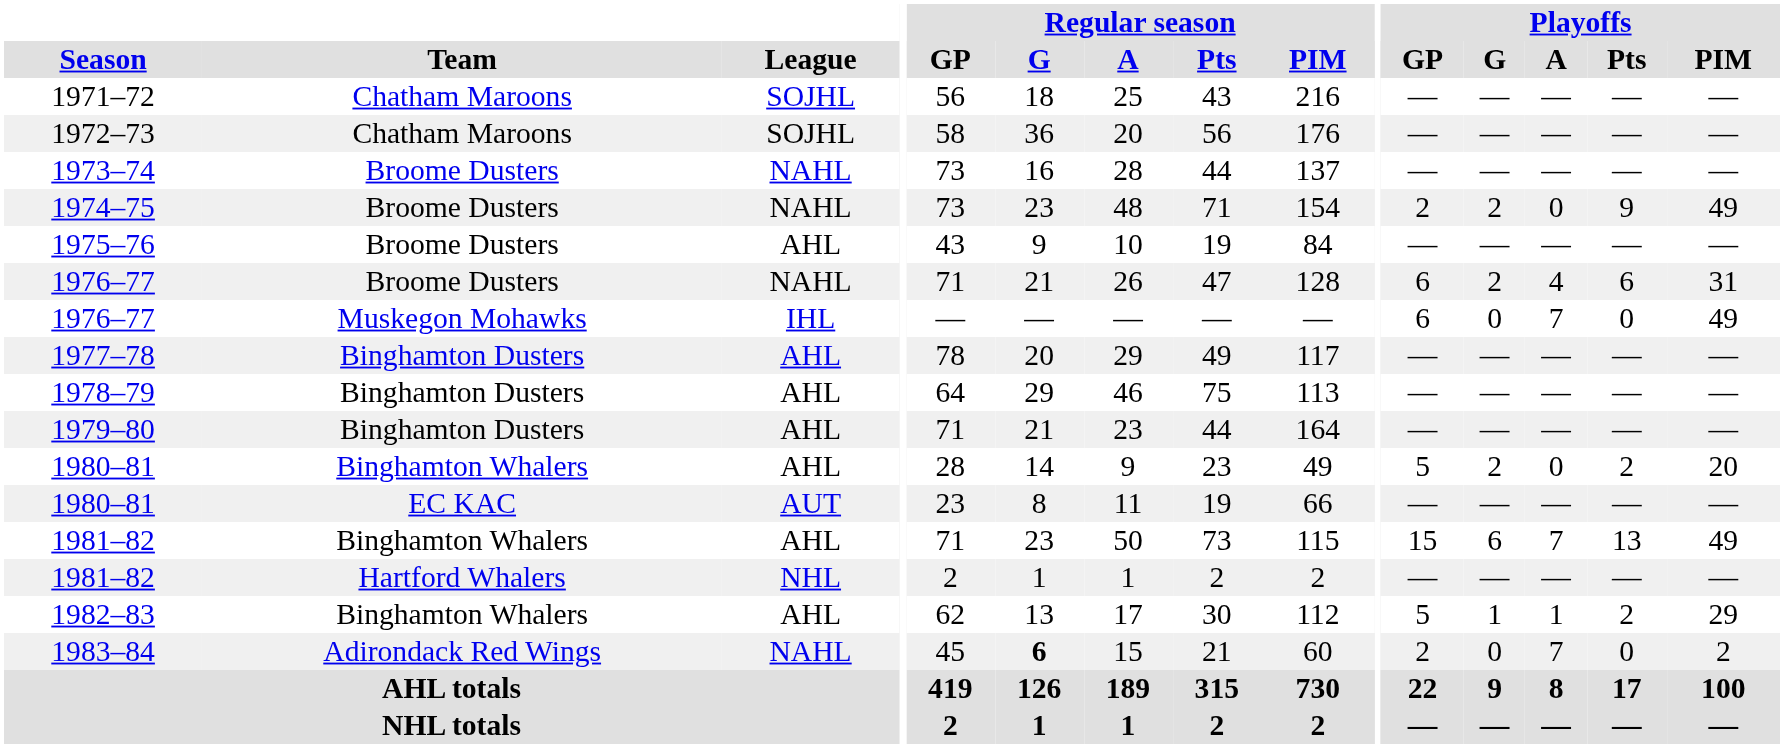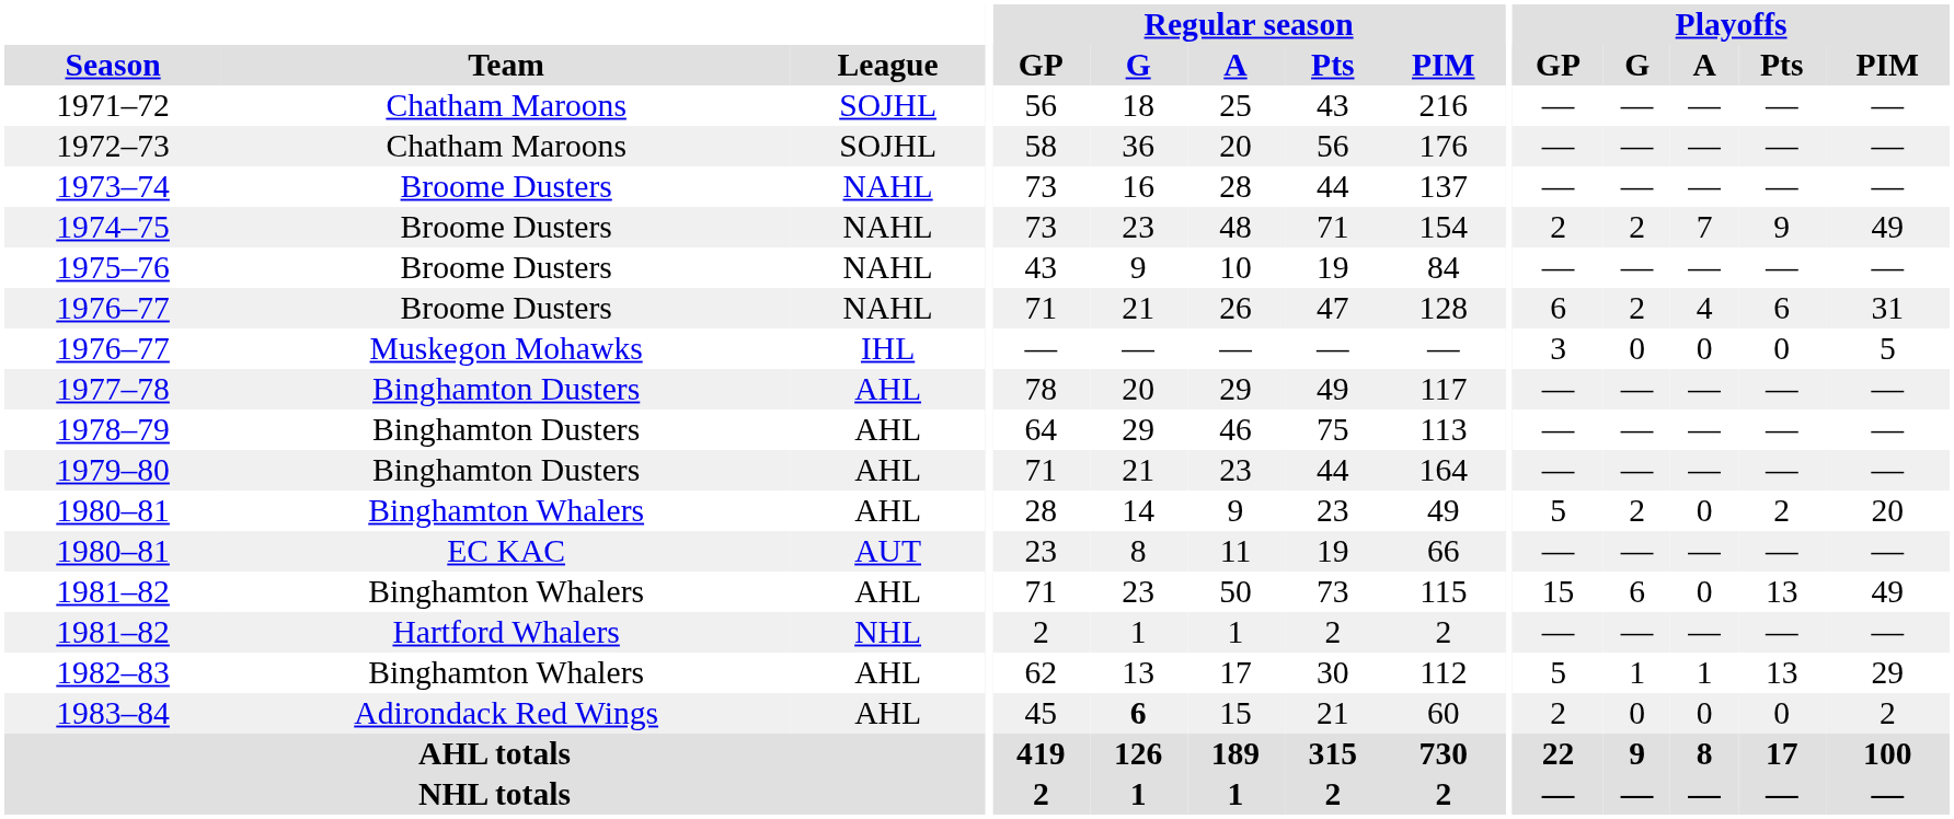 <table border="0" cellpadding="1" cellspacing="0" style="text-align:center; width:60em">
 <tr bgcolor="#e0e0e0">
 <th colspan="3" bgcolor="#ffffff"></th>
 <th rowspan="100" bgcolor="#ffffff"></th>
 <th colspan="5"><a href='#'>Regular season</a></th>
 <th rowspan="100" bgcolor="#ffffff"></th>
 <th colspan="5"><a href='#'>Playoffs</a></th>
 </tr>
 <tr bgcolor="#e0e0e0">
 <th><a href='#'>Season</a></th>
 <th>Team</th>
 <th>League</th>
 <th>GP</th>
 <th><a href='#'>G</a></th>
 <th><a href='#'>A</a></th>
 <th><a href='#'>Pts</a></th>
 <th><a href='#'>PIM</a></th>
 <th>GP</th>
 <th>G</th>
 <th>A</th>
 <th>Pts</th>
 <th>PIM</th>
 </tr>
 <tr>
 <td>1971–72</td>
 <td><a href='#'>Chatham Maroons</a></td>
 <td><a href='#'>SOJHL</a></td>
 <td>56</td>
 <td>18</td>
 <td>25</td>
 <td>43</td>
 <td>216</td>
 <td>—</td>
 <td>—</td>
 <td>—</td>
 <td>—</td>
 <td>—</td>
 </tr>
 <tr bgcolor="#f0f0f0">
 <td>1972–73</td>
 <td>Chatham Maroons</td>
 <td>SOJHL</td>
 <td>58</td>
 <td>36</td>
 <td>20</td>
 <td>56</td>
 <td>176</td>
 <td>—</td>
 <td>—</td>
 <td>—</td>
 <td>—</td>
 <td>—</td>
 </tr>
 <tr>
 <td><a href='#'>1973–74</a></td>
 <td><a href='#'>Broome Dusters</a></td>
 <td><a href='#'>NAHL</a></td>
 <td>73</td>
 <td>16</td>
 <td>28</td>
 <td>44</td>
 <td>137</td>
 <td>—</td>
 <td>—</td>
 <td>—</td>
 <td>—</td>
 <td>—</td>
 </tr>
 <tr bgcolor="#f0f0f0">
 <td><a href='#'>1974–75</a></td>
 <td>Broome Dusters</td>
 <td>NAHL</td>
 <td>73</td>
 <td>23</td>
 <td>48</td>
 <td>71</td>
 <td>154</td>
 <td>2</td>
 <td>2</td>
-<td>0</td>
+<td>7</td>
 <td>9</td>
 <td>49</td>
 </tr>
 <tr>
 <td><a href='#'>1975–76</a></td>
 <td>Broome Dusters</td>
-<td>AHL</td>
+<td>NAHL</td>
 <td>43</td>
 <td>9</td>
 <td>10</td>
 <td>19</td>
 <td>84</td>
 <td>—</td>
 <td>—</td>
 <td>—</td>
 <td>—</td>
 <td>—</td>
 </tr>
 <tr bgcolor="#f0f0f0">
 <td><a href='#'>1976–77</a></td>
 <td>Broome Dusters</td>
 <td>NAHL</td>
 <td>71</td>
 <td>21</td>
 <td>26</td>
 <td>47</td>
 <td>128</td>
 <td>6</td>
 <td>2</td>
 <td>4</td>
 <td>6</td>
 <td>31</td>
 </tr>
 <tr>
 <td><a href='#'>1976–77</a></td>
 <td><a href='#'>Muskegon Mohawks</a></td>
 <td><a href='#'>IHL</a></td>
 <td>—</td>
 <td>—</td>
 <td>—</td>
 <td>—</td>
 <td>—</td>
-<td>6</td>
+<td>3</td>
 <td>0</td>
-<td>7</td>
 <td>0</td>
-<td>49</td>
+<td>0</td>
+<td>5</td>
 </tr>
 <tr bgcolor="#f0f0f0">
 <td><a href='#'>1977–78</a></td>
 <td><a href='#'>Binghamton Dusters</a></td>
 <td><a href='#'>AHL</a></td>
 <td>78</td>
 <td>20</td>
 <td>29</td>
 <td>49</td>
 <td>117</td>
 <td>—</td>
 <td>—</td>
 <td>—</td>
 <td>—</td>
 <td>—</td>
 </tr>
 <tr>
 <td><a href='#'>1978–79</a></td>
 <td>Binghamton Dusters</td>
 <td>AHL</td>
 <td>64</td>
 <td>29</td>
 <td>46</td>
 <td>75</td>
 <td>113</td>
 <td>—</td>
 <td>—</td>
 <td>—</td>
 <td>—</td>
 <td>—</td>
 </tr>
 <tr bgcolor="#f0f0f0">
 <td><a href='#'>1979–80</a></td>
 <td>Binghamton Dusters</td>
 <td>AHL</td>
 <td>71</td>
 <td>21</td>
 <td>23</td>
 <td>44</td>
 <td>164</td>
 <td>—</td>
 <td>—</td>
 <td>—</td>
 <td>—</td>
 <td>—</td>
 </tr>
 <tr>
 <td><a href='#'>1980–81</a></td>
 <td><a href='#'>Binghamton Whalers</a></td>
 <td>AHL</td>
 <td>28</td>
 <td>14</td>
 <td>9</td>
 <td>23</td>
 <td>49</td>
 <td>5</td>
 <td>2</td>
 <td>0</td>
 <td>2</td>
 <td>20</td>
 </tr>
 <tr bgcolor="#f0f0f0">
 <td><a href='#'>1980–81</a></td>
 <td><a href='#'>EC KAC</a></td>
 <td><a href='#'>AUT</a></td>
 <td>23</td>
 <td>8</td>
 <td>11</td>
 <td>19</td>
 <td>66</td>
 <td>—</td>
 <td>—</td>
 <td>—</td>
 <td>—</td>
 <td>—</td>
 </tr>
 <tr>
 <td><a href='#'>1981–82</a></td>
 <td>Binghamton Whalers</td>
 <td>AHL</td>
 <td>71</td>
 <td>23</td>
 <td>50</td>
 <td>73</td>
 <td>115</td>
 <td>15</td>
 <td>6</td>
-<td>7</td>
+<td>0</td>
 <td>13</td>
 <td>49</td>
 </tr>
 <tr bgcolor="#f0f0f0">
 <td><a href='#'>1981–82</a></td>
 <td><a href='#'>Hartford Whalers</a></td>
 <td><a href='#'>NHL</a></td>
 <td>2</td>
 <td>1</td>
 <td>1</td>
 <td>2</td>
 <td>2</td>
 <td>—</td>
 <td>—</td>
 <td>—</td>
 <td>—</td>
 <td>—</td>
 </tr>
 <tr>
 <td><a href='#'>1982–83</a></td>
 <td>Binghamton Whalers</td>
 <td>AHL</td>
 <td>62</td>
 <td>13</td>
 <td>17</td>
 <td>30</td>
 <td>112</td>
 <td>5</td>
 <td>1</td>
 <td>1</td>
-<td>2</td>
+<td>13</td>
 <td>29</td>
 </tr>
 <tr bgcolor="#f0f0f0">
 <td><a href='#'>1983–84</a></td>
 <td><a href='#'>Adirondack Red Wings</a></td>
-<td><a href='#'>NAHL</a></td>
+<td>AHL</td>
 <td>45</td>
 <td><strong>6</strong></td>
 <td>15</td>
 <td>21</td>
 <td>60</td>
 <td>2</td>
 <td>0</td>
-<td>7</td>
+<td>0</td>
 <td>0</td>
 <td>2</td>
 </tr>
 <tr bgcolor="#e0e0e0">
 <th colspan="3">AHL totals</th>
 <th>419</th>
 <th>126</th>
 <th>189</th>
 <th>315</th>
 <th>730</th>
 <th>22</th>
 <th>9</th>
 <th>8</th>
 <th>17</th>
 <th>100</th>
 </tr>
 <tr bgcolor="#e0e0e0">
 <th colspan="3">NHL totals</th>
 <th>2</th>
 <th>1</th>
 <th>1</th>
 <th>2</th>
 <th>2</th>
 <th>—</th>
 <th>—</th>
 <th>—</th>
 <th>—</th>
 <th>—</th>
 </tr>
 </table>
